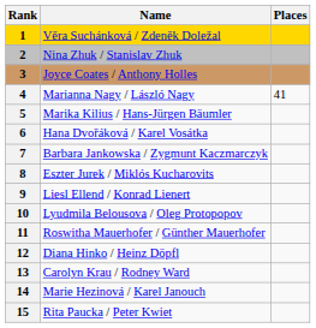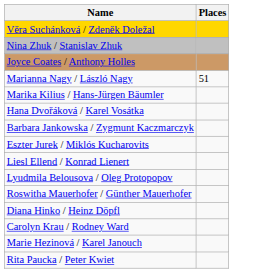 <table class="wikitable">
 <tr>
-<th>Rank</th>
 <th>Name</th>
 <th>Places</th>
 </tr>
 <tr bgcolor="gold">
-<td align="center"><strong>1</strong></td>
 <td> <a href='#'>Věra Suchánková</a> / <a href='#'>Zdeněk Doležal</a></td>
 <td></td>
 </tr>
 <tr bgcolor="silver">
-<td align="center"><strong>2</strong></td>
 <td> <a href='#'>Nina Zhuk</a> / <a href='#'>Stanislav Zhuk</a></td>
 <td></td>
 </tr>
 <tr bgcolor="cc9966">
-<td align="center"><strong>3</strong></td>
 <td> <a href='#'>Joyce Coates</a> / <a href='#'>Anthony Holles</a></td>
 <td></td>
 </tr>
 <tr>
-<th>4</th>
 <td> <a href='#'>Marianna Nagy</a> / <a href='#'>László Nagy</a></td>
-<td>41</td>
+<td>51</td>
 </tr>
 <tr>
-<th>5</th>
 <td> <a href='#'>Marika Kilius</a> / <a href='#'>Hans-Jürgen Bäumler</a></td>
 <td></td>
 </tr>
 <tr>
-<th>6</th>
 <td> <a href='#'>Hana Dvořáková</a> / <a href='#'>Karel Vosátka</a></td>
 <td></td>
 </tr>
 <tr>
-<th>7</th>
 <td> <a href='#'>Barbara Jankowska</a> / <a href='#'>Zygmunt Kaczmarczyk</a></td>
 <td></td>
 </tr>
 <tr>
-<th>8</th>
 <td> <a href='#'>Eszter Jurek</a> / <a href='#'>Miklós Kucharovits</a></td>
 <td></td>
 </tr>
 <tr>
-<th>9</th>
 <td> <a href='#'>Liesl Ellend</a> / <a href='#'>Konrad Lienert</a></td>
 <td></td>
 </tr>
 <tr>
-<th>10</th>
 <td> <a href='#'>Lyudmila Belousova</a> / <a href='#'>Oleg Protopopov</a></td>
 <td></td>
 </tr>
 <tr>
-<th>11</th>
 <td> <a href='#'>Roswitha Mauerhofer</a> / <a href='#'>Günther Mauerhofer</a></td>
 <td></td>
 </tr>
 <tr>
-<th>12</th>
 <td> <a href='#'>Diana Hinko</a> / <a href='#'>Heinz Döpfl</a></td>
 <td></td>
 </tr>
 <tr>
-<th>13</th>
 <td> <a href='#'>Carolyn Krau</a> / <a href='#'>Rodney Ward</a></td>
 <td></td>
 </tr>
 <tr>
-<th>14</th>
 <td> <a href='#'>Marie Hezinová</a> / <a href='#'>Karel Janouch</a></td>
 <td></td>
 </tr>
 <tr>
-<th>15</th>
 <td> <a href='#'>Rita Paucka</a> / <a href='#'>Peter Kwiet</a></td>
 <td></td>
 </tr>
 </table>
